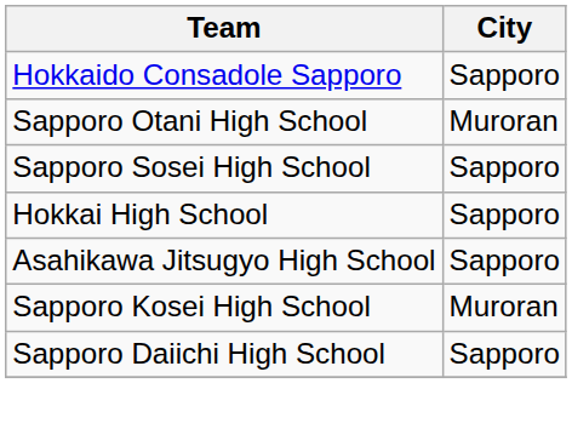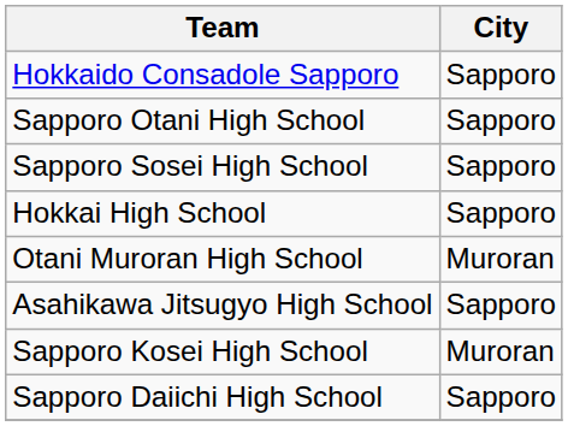 <table class="wikitable sortable">
 <tr>
 <th>Team</th>
 <th>City</th>
 </tr>
 <tr>
 <td><a href='#'>Hokkaido Consadole Sapporo</a></td>
 <td>Sapporo</td>
 </tr>
 <tr>
 <td>Sapporo Otani High School</td>
-<td>Muroran</td>
+<td>Sapporo</td>
 </tr>
 <tr>
 <td>Sapporo Sosei High School</td>
 <td>Sapporo</td>
 </tr>
 <tr>
 <td>Hokkai High School</td>
 <td>Sapporo</td>
+</tr>
+<tr>
+<td>Otani Muroran High School</td>
+<td>Muroran</td>
 </tr>
 <tr>
 <td>Asahikawa Jitsugyo High School</td>
 <td>Sapporo</td>
 </tr>
 <tr>
 <td>Sapporo Kosei High School</td>
 <td>Muroran</td>
 </tr>
 <tr>
 <td>Sapporo Daiichi High School</td>
 <td>Sapporo</td>
 </tr>
 <tr>
 </tr>
 </table>
